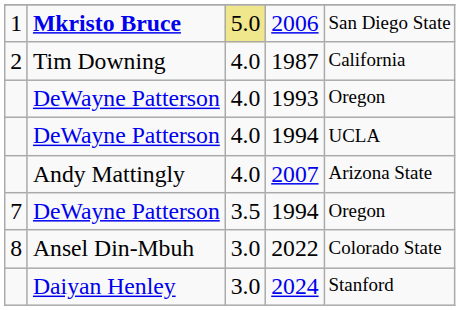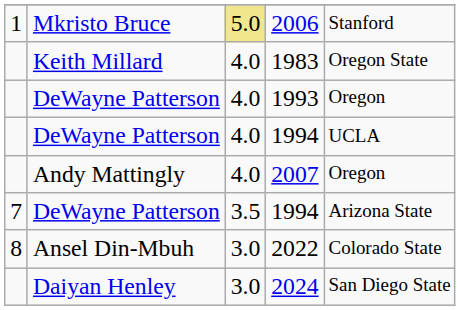 <table class="wikitable">
 <tr>
 </tr>
 <tr>
 <td>1</td>
-<td><strong><a href='#'>Mkristo Bruce</a></strong></td>
+<td><a href='#'>Mkristo Bruce</a></td>
 <td style="background: khaki;">5.0</td>
 <td><a href='#'>2006</a></td>
-<td style="font-size:80%;">San Diego State</td>
+<td style="font-size:80%;">Stanford</td>
 </tr>
 <tr>
-<td>2</td>
-<td>Tim Downing</td>
+<td></td>
+<td><a href='#'>Keith Millard</a></td>
 <td>4.0</td>
-<td>1987</td>
-<td style="font-size:80%;">California</td>
+<td>1983</td>
+<td style="font-size:80%;">Oregon State</td>
 </tr>
 <tr>
 <td></td>
 <td><a href='#'>DeWayne Patterson</a></td>
 <td>4.0</td>
 <td>1993</td>
 <td style="font-size:80%;">Oregon</td>
 </tr>
 <tr>
 <td></td>
 <td><a href='#'>DeWayne Patterson</a></td>
 <td>4.0</td>
 <td>1994</td>
 <td style="font-size:80%;">UCLA</td>
 </tr>
 <tr>
 <td></td>
 <td>Andy Mattingly</td>
 <td>4.0</td>
 <td><a href='#'>2007</a></td>
-<td style="font-size:80%;">Arizona State</td>
+<td style="font-size:80%;">Oregon</td>
 </tr>
 <tr>
 <td>7</td>
 <td><a href='#'>DeWayne Patterson</a></td>
 <td>3.5</td>
 <td>1994</td>
-<td style="font-size:80%;">Oregon</td>
+<td style="font-size:80%;">Arizona State</td>
 </tr>
 <tr>
 <td>8</td>
 <td>Ansel Din-Mbuh</td>
 <td>3.0</td>
 <td>2022</td>
 <td style="font-size:80%;">Colorado State</td>
 </tr>
 <tr>
 <td></td>
 <td><a href='#'>Daiyan Henley</a></td>
 <td>3.0</td>
 <td><a href='#'>2024</a></td>
-<td style="font-size:80%;">Stanford</td>
+<td style="font-size:80%;">San Diego State</td>
 </tr>
 </table>
